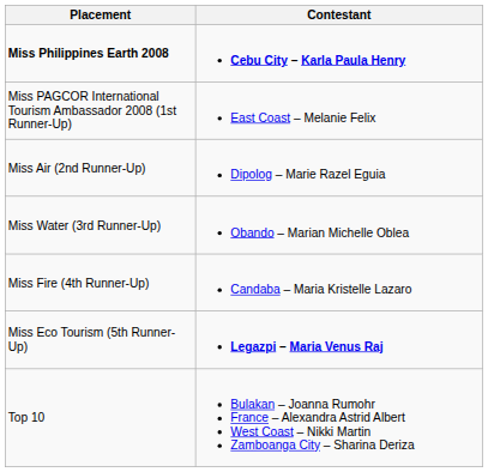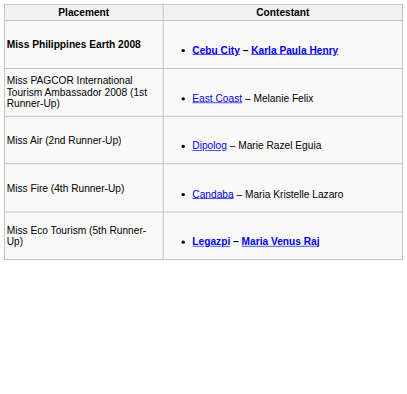 <table class="wikitable sortable" style="font-size: 95%;">
 <tr>
 <th width = 230>Placement</th>
 <th width = 350>Contestant</th>
 </tr>
 <tr>
 <td><strong>Miss Philippines Earth 2008</strong></td>
 <td><br><ul><li><strong><a href='#'>Cebu City</a> – <a href='#'>Karla Paula Henry</a></strong></li></ul></td>
 </tr>
 <tr>
 <td>Miss PAGCOR International Tourism Ambassador 2008 (1st Runner-Up)</td>
 <td><br><ul><li><a href='#'>East Coast</a> – Melanie Felix</li></ul></td>
 </tr>
 <tr>
 <td>Miss Air (2nd Runner-Up)</td>
 <td><br><ul><li><a href='#'>Dipolog</a> – Marie Razel Eguia</li></ul></td>
 </tr>
 <tr>
-<td>Miss Water (3rd Runner-Up)</td>
-<td><br><ul><li><a href='#'>Obando</a> – Marian Michelle Oblea</li></ul></td>
-</tr>
-<tr>
 <td>Miss Fire (4th Runner-Up)</td>
 <td><br><ul><li><a href='#'>Candaba</a> – Maria Kristelle Lazaro</li></ul></td>
 </tr>
 <tr>
 <td>Miss Eco Tourism (5th Runner-Up)</td>
 <td><strong><br><ul><li><a href='#'>Legazpi</a> – <a href='#'>Maria Venus Raj</a></li></ul></strong></td>
 </tr>
-<tr>
-<td>Top 10</td>
-<td><br><ul><li><a href='#'>Bulakan</a> – Joanna Rumohr</li><li><a href='#'>France</a> – Alexandra Astrid Albert</li><li><a href='#'>West Coast</a> – Nikki Martin</li><li><a href='#'>Zamboanga City</a> – Sharina Deriza</li></ul></td>
-</tr>
 </table>
